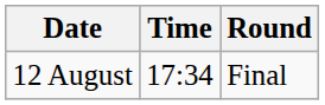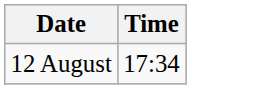 <table class="wikitable">
 <tr>
 <th>Date</th>
 <th>Time</th>
-<th>Round</th>
 </tr>
 <tr>
 <td>12 August</td>
 <td>17:34</td>
-<td>Final</td>
 </tr>
 </table>
